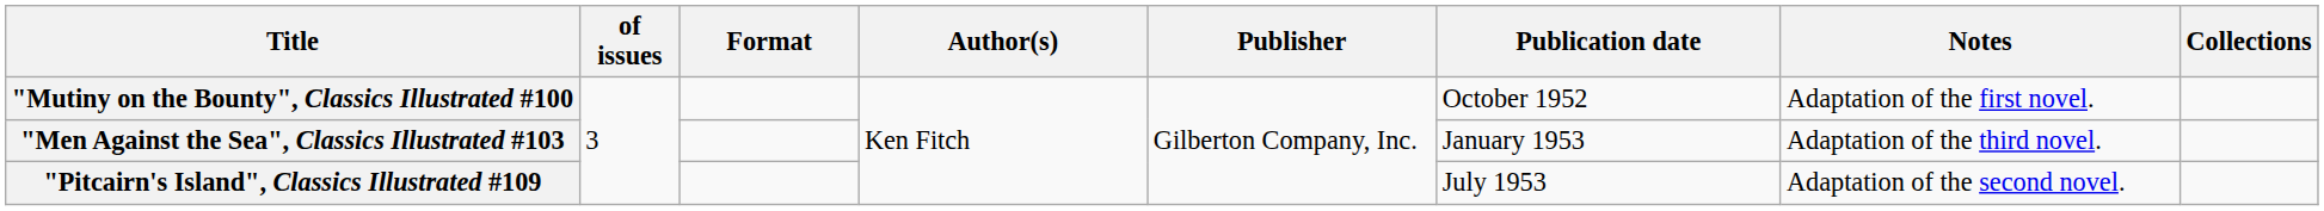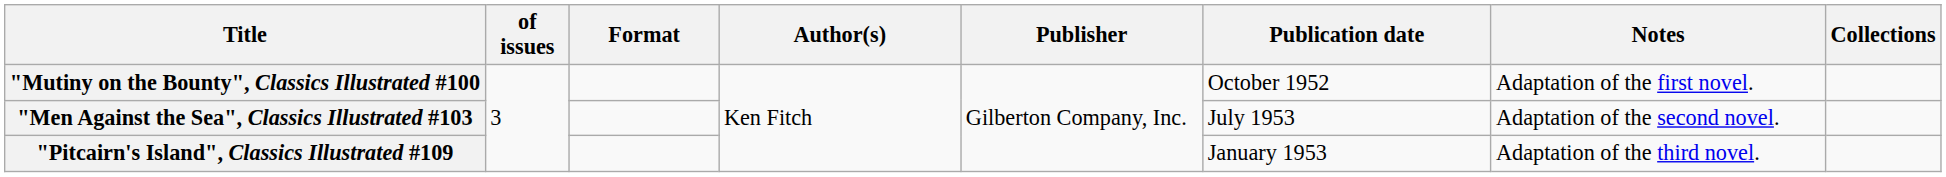 <table class="wikitable">
 <tr>
 <th>Title</th>
 <th style="width:40pt"> of issues</th>
 <th style="width:75pt">Format</th>
 <th style="width:125pt">Author(s)</th>
 <th style="width:125pt">Publisher</th>
 <th style="width:150pt">Publication date</th>
 <th style="width:175pt">Notes</th>
 <th>Collections</th>
 </tr>
 <tr>
 <th>"Mutiny on the Bounty", <em>Classics Illustrated</em> #100</th>
 <td rowspan="3">3</td>
 <td></td>
 <td rowspan="3">Ken Fitch</td>
 <td rowspan="3">Gilberton Company, Inc.</td>
 <td>October 1952</td>
 <td>Adaptation of the <a href='#'>first novel</a>.</td>
 <td></td>
 </tr>
 <tr>
 <th>"Men Against the Sea", <em>Classics Illustrated</em> #103</th>
 <td></td>
-<td>January 1953</td>
-<td>Adaptation of the <a href='#'>third novel</a>.</td>
+<td>July 1953</td>
+<td>Adaptation of the <a href='#'>second novel</a>.</td>
 <td></td>
 </tr>
 <tr>
 <th>"Pitcairn's Island", <em>Classics Illustrated</em> #109</th>
 <td></td>
-<td>July 1953</td>
-<td>Adaptation of the <a href='#'>second novel</a>.</td>
+<td>January 1953</td>
+<td>Adaptation of the <a href='#'>third novel</a>.</td>
 <td></td>
 </tr>
 </table>
